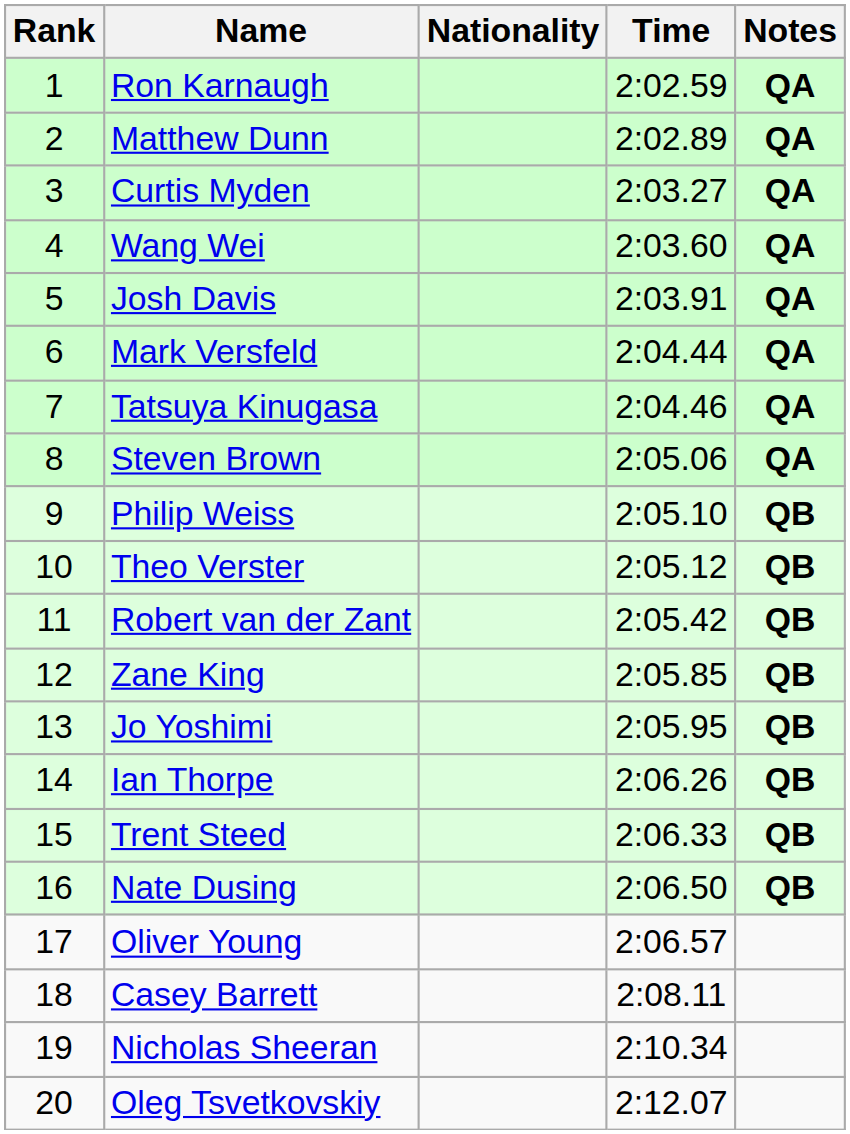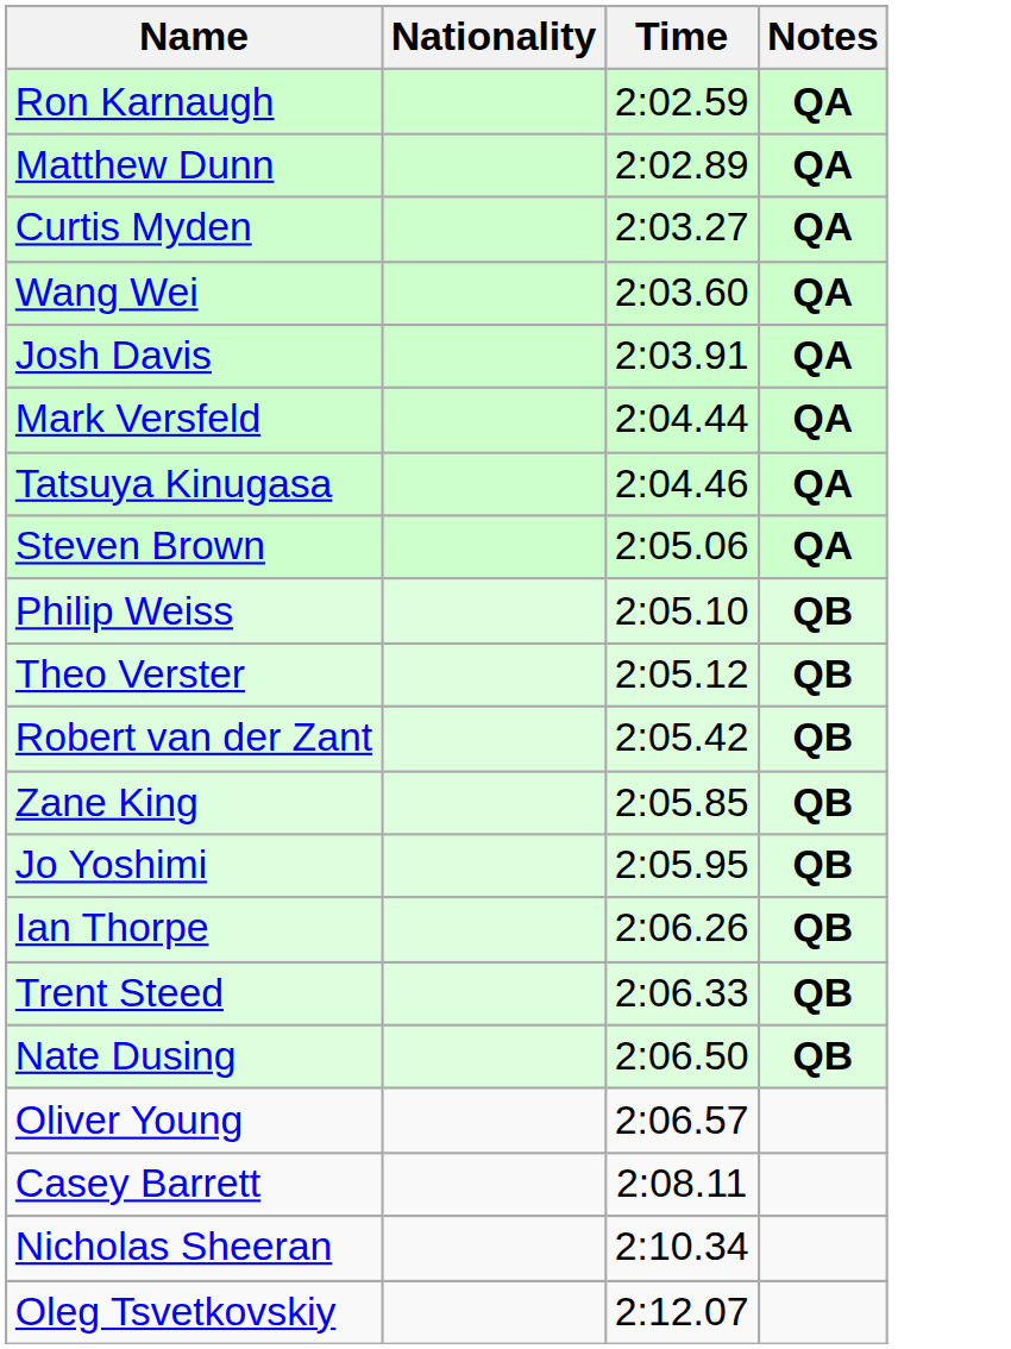 <table class="wikitable sortable" style="text-align:center">
 <tr>
-<th>Rank</th>
 <th>Name</th>
 <th>Nationality</th>
 <th>Time</th>
 <th>Notes</th>
 </tr>
 <tr bgcolor=ccffcc>
-<td>1</td>
 <td align=left><a href='#'>Ron Karnaugh</a></td>
 <td align=left></td>
 <td>2:02.59</td>
 <td><strong>QA</strong></td>
 </tr>
 <tr bgcolor=ccffcc>
-<td>2</td>
 <td align=left><a href='#'>Matthew Dunn</a></td>
 <td align=left></td>
 <td>2:02.89</td>
 <td><strong>QA</strong></td>
 </tr>
 <tr bgcolor=ccffcc>
-<td>3</td>
 <td align=left><a href='#'>Curtis Myden</a></td>
 <td align=left></td>
 <td>2:03.27</td>
 <td><strong>QA</strong></td>
 </tr>
 <tr bgcolor=ccffcc>
-<td>4</td>
 <td align=left><a href='#'>Wang Wei</a></td>
 <td align=left></td>
 <td>2:03.60</td>
 <td><strong>QA</strong></td>
 </tr>
 <tr bgcolor=ccffcc>
-<td>5</td>
 <td align=left><a href='#'>Josh Davis</a></td>
 <td align=left></td>
 <td>2:03.91</td>
 <td><strong>QA</strong></td>
 </tr>
 <tr bgcolor=ccffcc>
-<td>6</td>
 <td align=left><a href='#'>Mark Versfeld</a></td>
 <td align=left></td>
 <td>2:04.44</td>
 <td><strong>QA</strong></td>
 </tr>
 <tr bgcolor=ccffcc>
-<td>7</td>
 <td align=left><a href='#'>Tatsuya Kinugasa</a></td>
 <td align=left></td>
 <td>2:04.46</td>
 <td><strong>QA</strong></td>
 </tr>
 <tr bgcolor=ccffcc>
-<td>8</td>
 <td align=left><a href='#'>Steven Brown</a></td>
 <td align=left></td>
 <td>2:05.06</td>
 <td><strong>QA</strong></td>
 </tr>
 <tr bgcolor=ddffdd>
-<td>9</td>
 <td align=left><a href='#'>Philip Weiss</a></td>
 <td align=left></td>
 <td>2:05.10</td>
 <td><strong>QB</strong></td>
 </tr>
 <tr bgcolor=ddffdd>
-<td>10</td>
 <td align=left><a href='#'>Theo Verster</a></td>
 <td align=left></td>
 <td>2:05.12</td>
 <td><strong>QB</strong></td>
 </tr>
 <tr bgcolor=ddffdd>
-<td>11</td>
 <td align=left><a href='#'>Robert van der Zant</a></td>
 <td align=left></td>
 <td>2:05.42</td>
 <td><strong>QB</strong></td>
 </tr>
 <tr bgcolor=ddffdd>
-<td>12</td>
 <td align=left><a href='#'>Zane King</a></td>
 <td align=left></td>
 <td>2:05.85</td>
 <td><strong>QB</strong></td>
 </tr>
 <tr bgcolor=ddffdd>
-<td>13</td>
 <td align=left><a href='#'>Jo Yoshimi</a></td>
 <td align=left></td>
 <td>2:05.95</td>
 <td><strong>QB</strong></td>
 </tr>
 <tr bgcolor=ddffdd>
-<td>14</td>
 <td align=left><a href='#'>Ian Thorpe</a></td>
 <td align=left></td>
 <td>2:06.26</td>
 <td><strong>QB</strong></td>
 </tr>
 <tr bgcolor=ddffdd>
-<td>15</td>
 <td align=left><a href='#'>Trent Steed</a></td>
 <td align=left></td>
 <td>2:06.33</td>
 <td><strong>QB</strong></td>
 </tr>
 <tr bgcolor=ddffdd>
-<td>16</td>
 <td align=left><a href='#'>Nate Dusing</a></td>
 <td align=left></td>
 <td>2:06.50</td>
 <td><strong>QB</strong></td>
 </tr>
 <tr>
-<td>17</td>
 <td align=left><a href='#'>Oliver Young</a></td>
 <td align=left></td>
 <td>2:06.57</td>
 <td></td>
 </tr>
 <tr>
-<td>18</td>
 <td align=left><a href='#'>Casey Barrett</a></td>
 <td align=left></td>
 <td>2:08.11</td>
 <td></td>
 </tr>
 <tr>
-<td>19</td>
 <td align=left><a href='#'>Nicholas Sheeran</a></td>
 <td align=left></td>
 <td>2:10.34</td>
 <td></td>
 </tr>
 <tr>
-<td>20</td>
 <td align=left><a href='#'>Oleg Tsvetkovskiy</a></td>
 <td align=left></td>
 <td>2:12.07</td>
 <td></td>
 </tr>
 </table>
